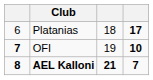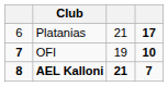 <table class="wikitable" style="text-align:center">
 <tr>
 <th width=30></th>
 <th>Club</th>
 <th width=30></th>
 <th width=30></th>
 </tr>
 <tr>
 <td>6</td>
 <td align=left>Platanias</td>
-<td>18</td>
+<td>21</td>
 <td><strong>17</strong></td>
 </tr>
 <tr>
 <td><strong>7</strong></td>
 <td align=left>OFI</td>
 <td>19</td>
 <td><strong>10</strong></td>
 </tr>
 <tr>
 <td><strong>8</strong></td>
 <td align=left><strong>AEL Kalloni</strong></td>
 <td><strong>21</strong></td>
 <td><strong>7</strong></td>
 </tr>
 </table>
